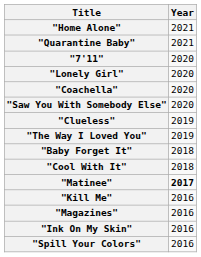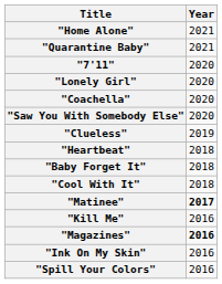 <table class="wikitable plainrowheaders" style="text-align:center;">
 <tr>
 <th scope="col">Title</th>
 <th scope="col">Year</th>
 </tr>
 <tr>
 <th scope="row">"Home Alone"</th>
 <td>2021</td>
 </tr>
 <tr>
 <th scope="row">"Quarantine Baby"</th>
 <td>2021</td>
 </tr>
 <tr>
 <th scope="row">"7'11"</th>
 <td>2020</td>
 </tr>
 <tr>
 <th scope="row">"Lonely Girl"</th>
 <td>2020</td>
 </tr>
 <tr>
 <th scope="row">"Coachella"</th>
 <td>2020</td>
 </tr>
 <tr>
 <th scope="row">"Saw You With Somebody Else"</th>
 <td>2020</td>
 </tr>
 <tr>
 <th scope="row">"Clueless"</th>
 <td>2019</td>
 </tr>
 <tr>
-<th scope="row">"The Way I Loved You"</th>
-<td>2019</td>
+<th scope="row">"Heartbeat"</th>
+<td>2018</td>
 </tr>
 <tr>
 <th scope="row">"Baby Forget It"</th>
 <td>2018</td>
 </tr>
 <tr>
 <th scope="row">"Cool With It"</th>
 <td>2018</td>
 </tr>
 <tr>
 <th scope="row">"Matinee"</th>
 <td><strong>2017</strong></td>
 </tr>
 <tr>
 <th scope="row">"Kill Me"</th>
 <td>2016</td>
 </tr>
 <tr>
 <th scope="row">"Magazines"</th>
-<td>2016</td>
+<td><strong>2016</strong></td>
 </tr>
 <tr>
 <th scope="row">"Ink On My Skin"</th>
 <td>2016</td>
 </tr>
 <tr>
 <th scope="row">"Spill Your Colors"</th>
 <td>2016</td>
 </tr>
 </table>
